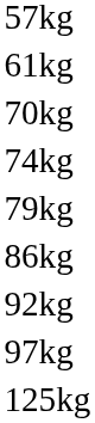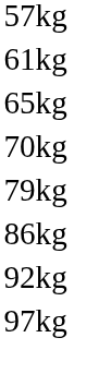 <table>
 <tr>
 <td>57kg</td>
 <td></td>
 <td></td>
 <td></td>
 </tr>
 <tr>
 <td>61kg</td>
 <td></td>
 <td></td>
 <td></td>
 </tr>
 <tr>
-<td>70kg</td>
+<td>65kg</td>
 <td></td>
 <td></td>
 <td></td>
 </tr>
 <tr>
-<td>74kg</td>
+<td>70kg</td>
 <td></td>
 <td></td>
 <td></td>
 </tr>
 <tr>
 <td>79kg</td>
 <td></td>
 <td></td>
 <td></td>
 </tr>
 <tr>
 <td>86kg</td>
 <td></td>
 <td></td>
 <td></td>
 </tr>
 <tr>
 <td>92kg</td>
 <td></td>
 <td></td>
 <td></td>
 </tr>
 <tr>
 <td>97kg</td>
 <td></td>
 <td></td>
 <td></td>
 </tr>
-<tr>
-<td>125kg</td>
-<td></td>
-<td></td>
-<td></td>
-</tr>
 </table>
